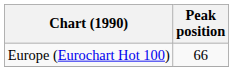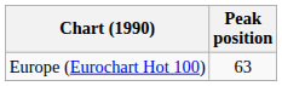 <table class="wikitable sortable">
 <tr>
 <th>Chart (1990)</th>
 <th>Peak<br>position</th>
 </tr>
 <tr>
 <td>Europe (<a href='#'>Eurochart Hot 100</a>)</td>
-<td align="center">66</td>
+<td align="center">63</td>
 </tr>
 <tr>
 </tr>
 <tr>
 </tr>
 </table>
